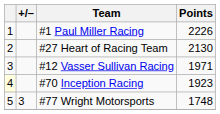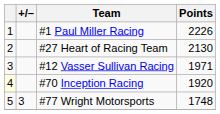 <table class="wikitable" style="font-size: 95%;">
 <tr>
 <th scope="col"></th>
 <th scope="col">+/–</th>
 <th scope="col">Team</th>
 <th scope="col">Points</th>
 </tr>
 <tr>
 <td align=center>1</td>
 <td align="left"></td>
 <td> #1 <a href='#'>Paul Miller Racing</a></td>
 <td align=right>2226</td>
 </tr>
 <tr>
 <td align=center>2</td>
 <td align="left"></td>
 <td> #27 Heart of Racing Team</td>
 <td align=right>2130</td>
 </tr>
 <tr>
 <td align=center>3</td>
 <td align="left"></td>
 <td> #12 <a href='#'>Vasser Sullivan Racing</a></td>
 <td align=right>1971</td>
 </tr>
 <tr>
 <td align=center style="background: lightyellow;">4</td>
 <td align="left"></td>
 <td> #70 <a href='#'>Inception Racing</a></td>
-<td align=right>1923</td>
+<td align=right>1920</td>
 </tr>
 <tr>
 <td align=center>5</td>
 <td align="left"> 3</td>
 <td> #77 Wright Motorsports</td>
 <td align=right>1748</td>
 </tr>
 <tr>
 </tr>
 </table>
